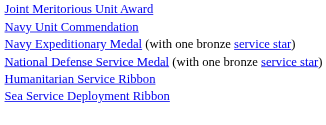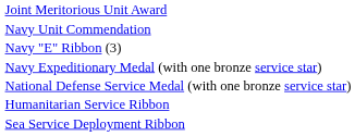 <table>
 <tr>
 <td></td>
 <td><a href='#'>Joint Meritorious Unit Award</a></td>
 </tr>
 <tr>
 <td></td>
 <td><a href='#'>Navy Unit Commendation</a></td>
+</tr>
+<tr>
+<td></td>
+<td><a href='#'>Navy "E" Ribbon</a> (3)</td>
 </tr>
 <tr>
 <td></td>
 <td><a href='#'>Navy Expeditionary Medal</a> (with one bronze <a href='#'>service star</a>)</td>
 </tr>
 <tr>
 <td></td>
 <td><a href='#'>National Defense Service Medal</a> (with one bronze <a href='#'>service star</a>)</td>
 </tr>
 <tr>
 <td></td>
 <td><a href='#'>Humanitarian Service Ribbon</a></td>
 </tr>
 <tr>
 <td></td>
 <td><a href='#'>Sea Service Deployment Ribbon</a></td>
 </tr>
 </table>
